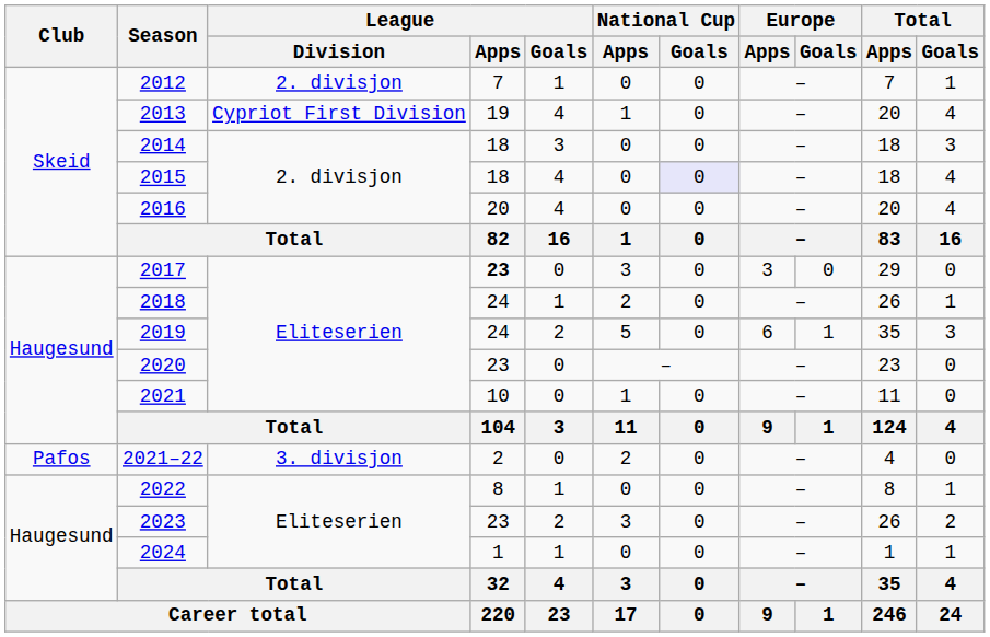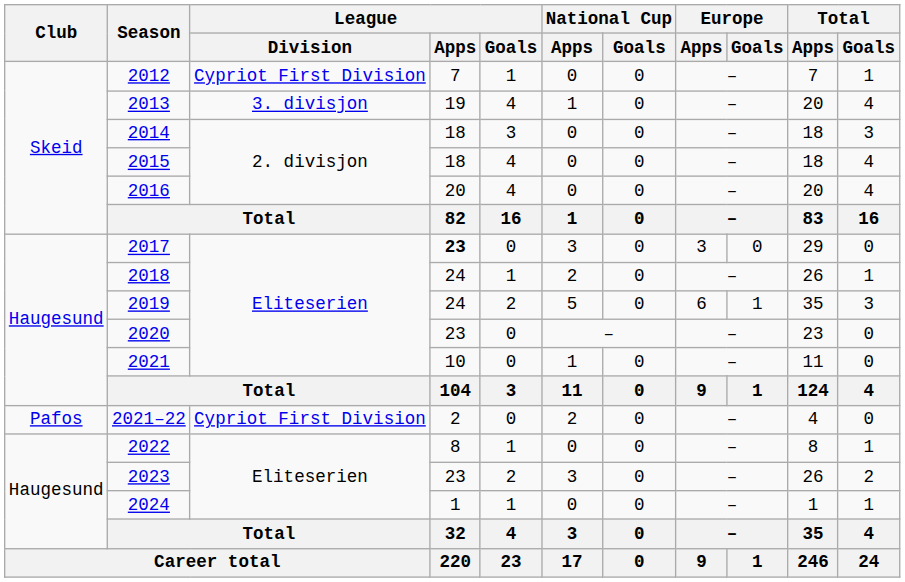 <table class="wikitable" style="text-align: center;">
 <tr>
 <th rowspan="2">Club</th>
 <th rowspan="2">Season</th>
 <th colspan="3">League</th>
 <th colspan="2">National Cup</th>
 <th colspan="2">Europe</th>
 <th colspan="2">Total</th>
 </tr>
 <tr>
 <th>Division</th>
 <th>Apps</th>
 <th>Goals</th>
 <th>Apps</th>
 <th>Goals</th>
 <th>Apps</th>
 <th>Goals</th>
 <th>Apps</th>
 <th>Goals</th>
 </tr>
 <tr>
 <td rowspan="6"><a href='#'>Skeid</a></td>
 <td><a href='#'>2012</a></td>
-<td><a href='#'>2. divisjon</a></td>
+<td><a href='#'>Cypriot First Division</a></td>
 <td>7</td>
 <td>1</td>
 <td>0</td>
 <td>0</td>
 <td colspan="2">–</td>
 <td>7</td>
 <td>1</td>
 </tr>
 <tr>
 <td><a href='#'>2013</a></td>
-<td><a href='#'>Cypriot First Division</a></td>
+<td><a href='#'>3. divisjon</a></td>
 <td>19</td>
 <td>4</td>
 <td>1</td>
 <td>0</td>
 <td colspan="2">–</td>
 <td>20</td>
 <td>4</td>
 </tr>
 <tr>
 <td><a href='#'>2014</a></td>
 <td rowspan="3">2. divisjon</td>
 <td>18</td>
 <td>3</td>
 <td>0</td>
 <td>0</td>
 <td colspan="2">–</td>
 <td>18</td>
 <td>3</td>
 </tr>
 <tr>
 <td><a href='#'>2015</a></td>
 <td>18</td>
 <td>4</td>
 <td>0</td>
-<td style="background: lavender;">0</td>
+<td>0</td>
 <td colspan="2">–</td>
 <td>18</td>
 <td>4</td>
 </tr>
 <tr>
 <td><a href='#'>2016</a></td>
 <td>20</td>
 <td>4</td>
 <td>0</td>
 <td>0</td>
 <td colspan="2">–</td>
 <td>20</td>
 <td>4</td>
 </tr>
 <tr>
 <th colspan="2">Total</th>
 <th>82</th>
 <th>16</th>
 <th>1</th>
 <th>0</th>
 <th colspan="2">–</th>
 <th>83</th>
 <th>16</th>
 </tr>
 <tr>
 <td rowspan="6"><a href='#'>Haugesund</a></td>
 <td><a href='#'>2017</a></td>
 <td rowspan="5"><a href='#'>Eliteserien</a></td>
 <td><strong>23</strong></td>
 <td>0</td>
 <td>3</td>
 <td>0</td>
 <td>3</td>
 <td>0</td>
 <td>29</td>
 <td>0</td>
 </tr>
 <tr>
 <td><a href='#'>2018</a></td>
 <td>24</td>
 <td>1</td>
 <td>2</td>
 <td>0</td>
 <td colspan="2">–</td>
 <td>26</td>
 <td>1</td>
 </tr>
 <tr>
 <td><a href='#'>2019</a></td>
 <td>24</td>
 <td>2</td>
 <td>5</td>
 <td>0</td>
 <td>6</td>
 <td>1</td>
 <td>35</td>
 <td>3</td>
 </tr>
 <tr>
 <td><a href='#'>2020</a></td>
 <td>23</td>
 <td>0</td>
 <td colspan="2">–</td>
 <td colspan="2">–</td>
 <td>23</td>
 <td>0</td>
 </tr>
 <tr>
 <td><a href='#'>2021</a></td>
 <td>10</td>
 <td>0</td>
 <td>1</td>
 <td>0</td>
 <td colspan="2">–</td>
 <td>11</td>
 <td>0</td>
 </tr>
 <tr>
 <th colspan="2">Total</th>
 <th>104</th>
 <th>3</th>
 <th>11</th>
 <th>0</th>
 <th>9</th>
 <th>1</th>
 <th>124</th>
 <th>4</th>
 </tr>
 <tr>
 <td><a href='#'>Pafos</a></td>
 <td><a href='#'>2021–22</a></td>
-<td><a href='#'>3. divisjon</a></td>
+<td><a href='#'>Cypriot First Division</a></td>
 <td>2</td>
 <td>0</td>
 <td>2</td>
 <td>0</td>
 <td colspan="2">–</td>
 <td>4</td>
 <td>0</td>
 </tr>
 <tr>
 <td rowspan="4">Haugesund</td>
 <td><a href='#'>2022</a></td>
 <td rowspan="3">Eliteserien</td>
 <td>8</td>
 <td>1</td>
 <td>0</td>
 <td>0</td>
 <td colspan="2">–</td>
 <td>8</td>
 <td>1</td>
 </tr>
 <tr>
 <td><a href='#'>2023</a></td>
 <td>23</td>
 <td>2</td>
 <td>3</td>
 <td>0</td>
 <td colspan="2">–</td>
 <td>26</td>
 <td>2</td>
 </tr>
 <tr>
 <td><a href='#'>2024</a></td>
 <td>1</td>
 <td>1</td>
 <td>0</td>
 <td>0</td>
 <td colspan="2">–</td>
 <td>1</td>
 <td>1</td>
 </tr>
 <tr>
 <th colspan="2">Total</th>
 <th>32</th>
 <th>4</th>
 <th>3</th>
 <th>0</th>
 <th colspan="2">–</th>
 <th>35</th>
 <th>4</th>
 </tr>
 <tr>
 <th colspan="3">Career total</th>
 <th>220</th>
 <th>23</th>
 <th>17</th>
 <th>0</th>
 <th>9</th>
 <th>1</th>
 <th>246</th>
 <th>24</th>
 </tr>
 </table>
